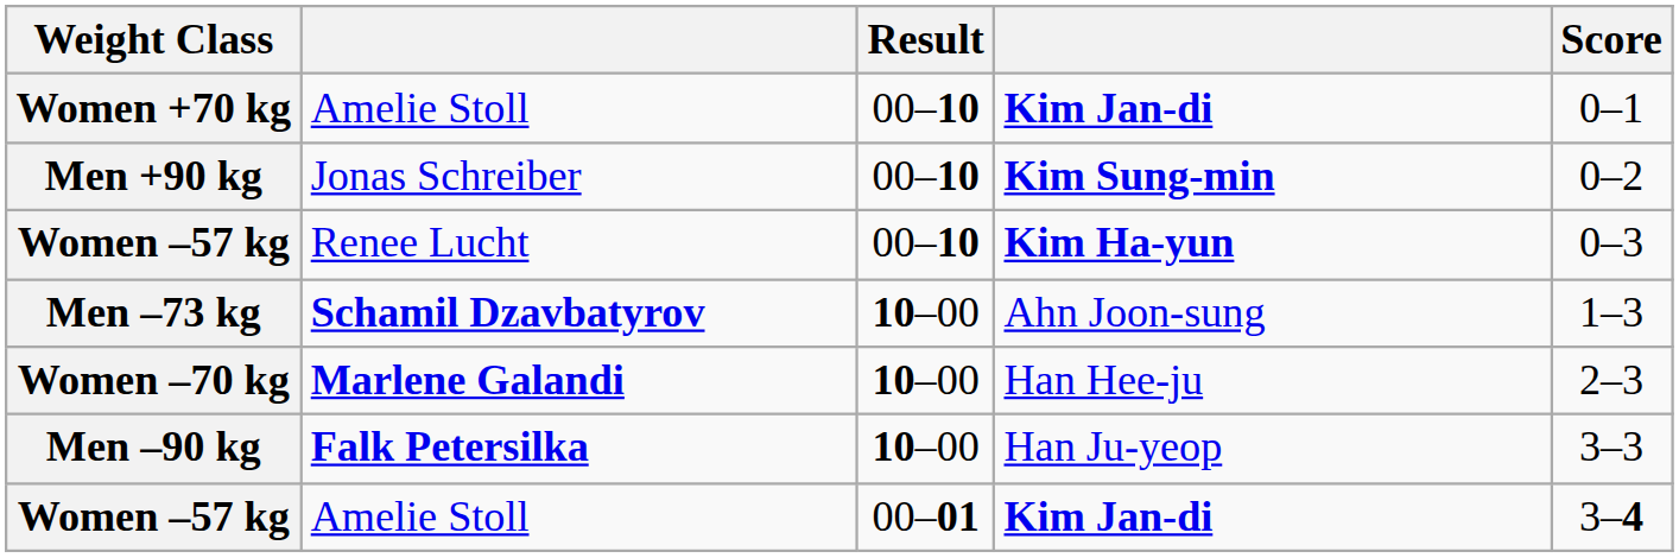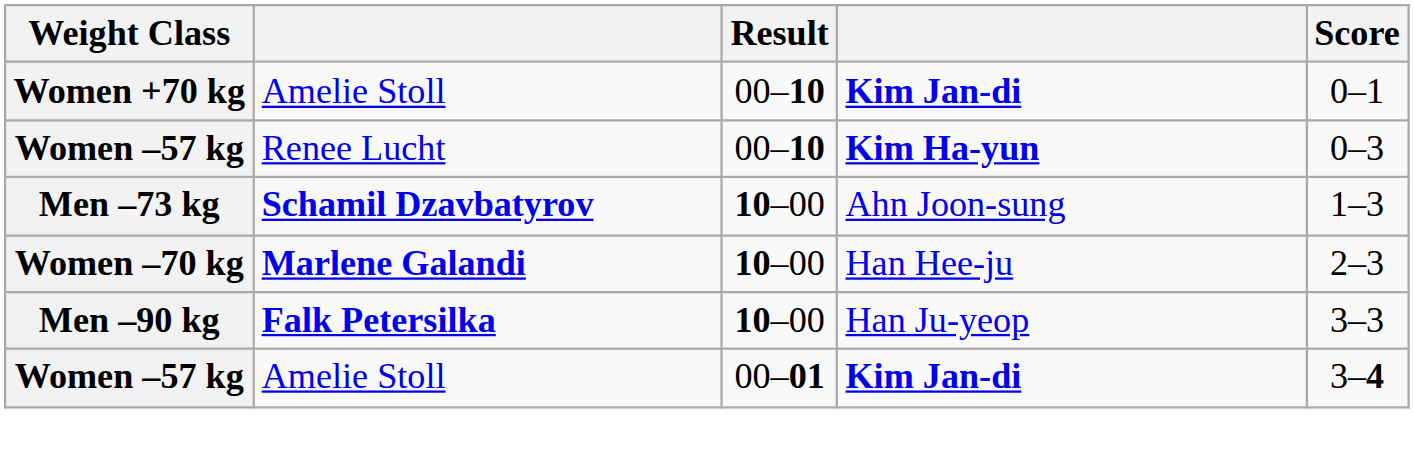 <table class="wikitable">
 <tr>
 <th>Weight Class</th>
 <th style="width: 200px;"></th>
 <th>Result</th>
 <th style="width: 200px;"></th>
 <th>Score</th>
 </tr>
 <tr>
 <th>Women +70 kg</th>
 <td><a href='#'>Amelie Stoll</a></td>
 <td align=center>00–<strong>10</strong></td>
 <td><strong><a href='#'>Kim Jan-di</a></strong></td>
 <td align=center>0–1</td>
-</tr>
-<tr>
-<th>Men +90 kg</th>
-<td><a href='#'>Jonas Schreiber</a></td>
-<td align=center>00–<strong>10</strong></td>
-<td><strong><a href='#'>Kim Sung-min</a></strong></td>
-<td align=center>0–2</td>
 </tr>
 <tr>
 <th>Women –57 kg</th>
 <td><a href='#'>Renee Lucht</a></td>
 <td align=center>00–<strong>10</strong></td>
 <td><strong><a href='#'>Kim Ha-yun</a></strong></td>
 <td align=center>0–3</td>
 </tr>
 <tr>
 <th>Men –73 kg</th>
 <td><strong><a href='#'>Schamil Dzavbatyrov</a></strong></td>
 <td align=center><strong>10</strong>–00</td>
 <td><a href='#'>Ahn Joon-sung</a></td>
 <td align=center>1–3</td>
 </tr>
 <tr>
 <th>Women –70 kg</th>
 <td><strong><a href='#'>Marlene Galandi</a></strong></td>
 <td align=center><strong>10</strong>–00</td>
 <td><a href='#'>Han Hee-ju</a></td>
 <td align=center>2–3</td>
 </tr>
 <tr>
 <th>Men –90 kg</th>
 <td><strong><a href='#'>Falk Petersilka</a></strong></td>
 <td align=center><strong>10</strong>–00</td>
 <td><a href='#'>Han Ju-yeop</a></td>
 <td align=center>3–3</td>
 </tr>
 <tr>
 <th>Women –57 kg</th>
 <td><a href='#'>Amelie Stoll</a></td>
 <td align=center>00–<strong>01</strong></td>
 <td><strong><a href='#'>Kim Jan-di</a></strong></td>
 <td align=center>3–<strong>4</strong></td>
 </tr>
 </table>
